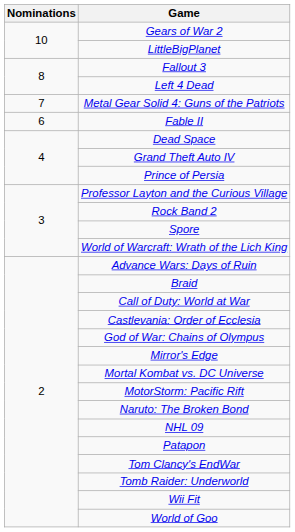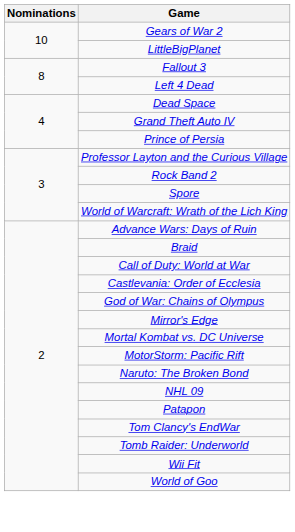 <table class="wikitable floatleft" rowspan="2" style="text-align:center;" background: #f6e39c;>
 <tr>
 <th scope="col">Nominations</th>
 <th scope="col">Game</th>
 </tr>
 <tr>
 <td rowspan=2>10</td>
 <td><em><a href='#'>Gears of War 2</a></em></td>
 </tr>
 <tr>
 <td><em><a href='#'>LittleBigPlanet</a></em></td>
 </tr>
 <tr>
 <td rowspan=2>8</td>
 <td><em><a href='#'>Fallout 3</a></em></td>
 </tr>
 <tr>
 <td><em><a href='#'>Left 4 Dead</a></em></td>
-</tr>
-<tr>
-<td>7</td>
-<td><em><a href='#'>Metal Gear Solid 4: Guns of the Patriots</a></em></td>
-</tr>
-<tr>
-<td>6</td>
-<td><em><a href='#'>Fable II</a></em></td>
 </tr>
 <tr>
 <td rowspan=3>4</td>
 <td><em><a href='#'>Dead Space</a></em></td>
 </tr>
 <tr>
 <td><em><a href='#'>Grand Theft Auto IV</a></em></td>
 </tr>
 <tr>
 <td><em><a href='#'>Prince of Persia</a></em></td>
 </tr>
 <tr>
 <td rowspan=4>3</td>
 <td><em><a href='#'>Professor Layton and the Curious Village</a></em></td>
 </tr>
 <tr>
 <td><em><a href='#'>Rock Band 2</a></em></td>
 </tr>
 <tr>
 <td><em><a href='#'>Spore</a></em></td>
 </tr>
 <tr>
 <td><em><a href='#'>World of Warcraft: Wrath of the Lich King</a></em></td>
 </tr>
 <tr>
 <td rowspan=15>2</td>
 <td><em><a href='#'>Advance Wars: Days of Ruin</a></em></td>
 </tr>
 <tr>
 <td><em><a href='#'>Braid</a></em></td>
 </tr>
 <tr>
 <td><em><a href='#'>Call of Duty: World at War</a></em></td>
 </tr>
 <tr>
 <td><em><a href='#'>Castlevania: Order of Ecclesia</a></em></td>
 </tr>
 <tr>
 <td><em><a href='#'>God of War: Chains of Olympus</a></em></td>
 </tr>
 <tr>
 <td><em><a href='#'>Mirror's Edge</a></em></td>
 </tr>
 <tr>
 <td><em><a href='#'>Mortal Kombat vs. DC Universe</a></em></td>
 </tr>
 <tr>
 <td><em><a href='#'>MotorStorm: Pacific Rift</a></em></td>
 </tr>
 <tr>
 <td><em><a href='#'>Naruto: The Broken Bond</a></em></td>
 </tr>
 <tr>
 <td><em><a href='#'>NHL 09</a></em></td>
 </tr>
 <tr>
 <td><em><a href='#'>Patapon</a></em></td>
 </tr>
 <tr>
 <td><em><a href='#'>Tom Clancy's EndWar</a></em></td>
 </tr>
 <tr>
 <td><em><a href='#'>Tomb Raider: Underworld</a></em></td>
 </tr>
 <tr>
 <td><em><a href='#'>Wii Fit</a></em></td>
 </tr>
 <tr>
 <td><em><a href='#'>World of Goo</a></em></td>
 </tr>
 </table>
